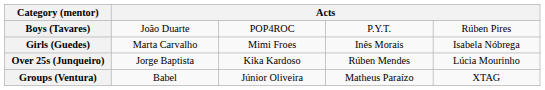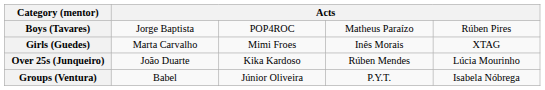 <table class="wikitable" style="text-align:center">
 <tr>
 <th spope="col" style="width:160px;">Category (mentor)</th>
 <th scope="col" colspan="5">Acts</th>
 </tr>
 <tr>
 <th scope="row">Boys (Tavares)</th>
-<td style="width:160px;">João Duarte</td>
+<td style="width:110px;">Jorge Baptista</td>
 <td style="width:160px;">POP4ROC</td>
-<td style="width:160px;">P.Y.T.</td>
+<td style="width:160px;">Matheus Paraízo</td>
 <td style="width:160px;">Rúben Pires</td>
 </tr>
 <tr>
 <th scope="row">Girls (Guedes)</th>
 <td style="width:110px;">Marta Carvalho</td>
 <td style="width:110px;">Mimi Froes</td>
 <td style="width:110px;" style="background:#d1e5f8">Inês Morais</td>
-<td style="width:110px;">Isabela Nóbrega</td>
+<td style="width:160px;">XTAG</td>
 </tr>
 <tr>
 <th scope="row">Over 25s (Junqueiro)</th>
-<td style="width:110px;">Jorge Baptista</td>
+<td style="width:160px;">João Duarte</td>
 <td style="width:110px;" style="background:#B4FB84">Kika Kardoso</td>
 <td style="width:110px;" style="background:pink">Rúben Mendes</td>
 <td style="width:110px;">Lúcia Mourinho</td>
 </tr>
 <tr>
 <th scope="row">Groups (Ventura)</th>
 <td style="width:160px;">Babel</td>
 <td style="width:160px;">Júnior Oliveira</td>
-<td style="width:160px;">Matheus Paraízo</td>
-<td style="width:160px;">XTAG</td>
+<td style="width:160px;">P.Y.T.</td>
+<td style="width:110px;">Isabela Nóbrega</td>
 </tr>
 </table>
